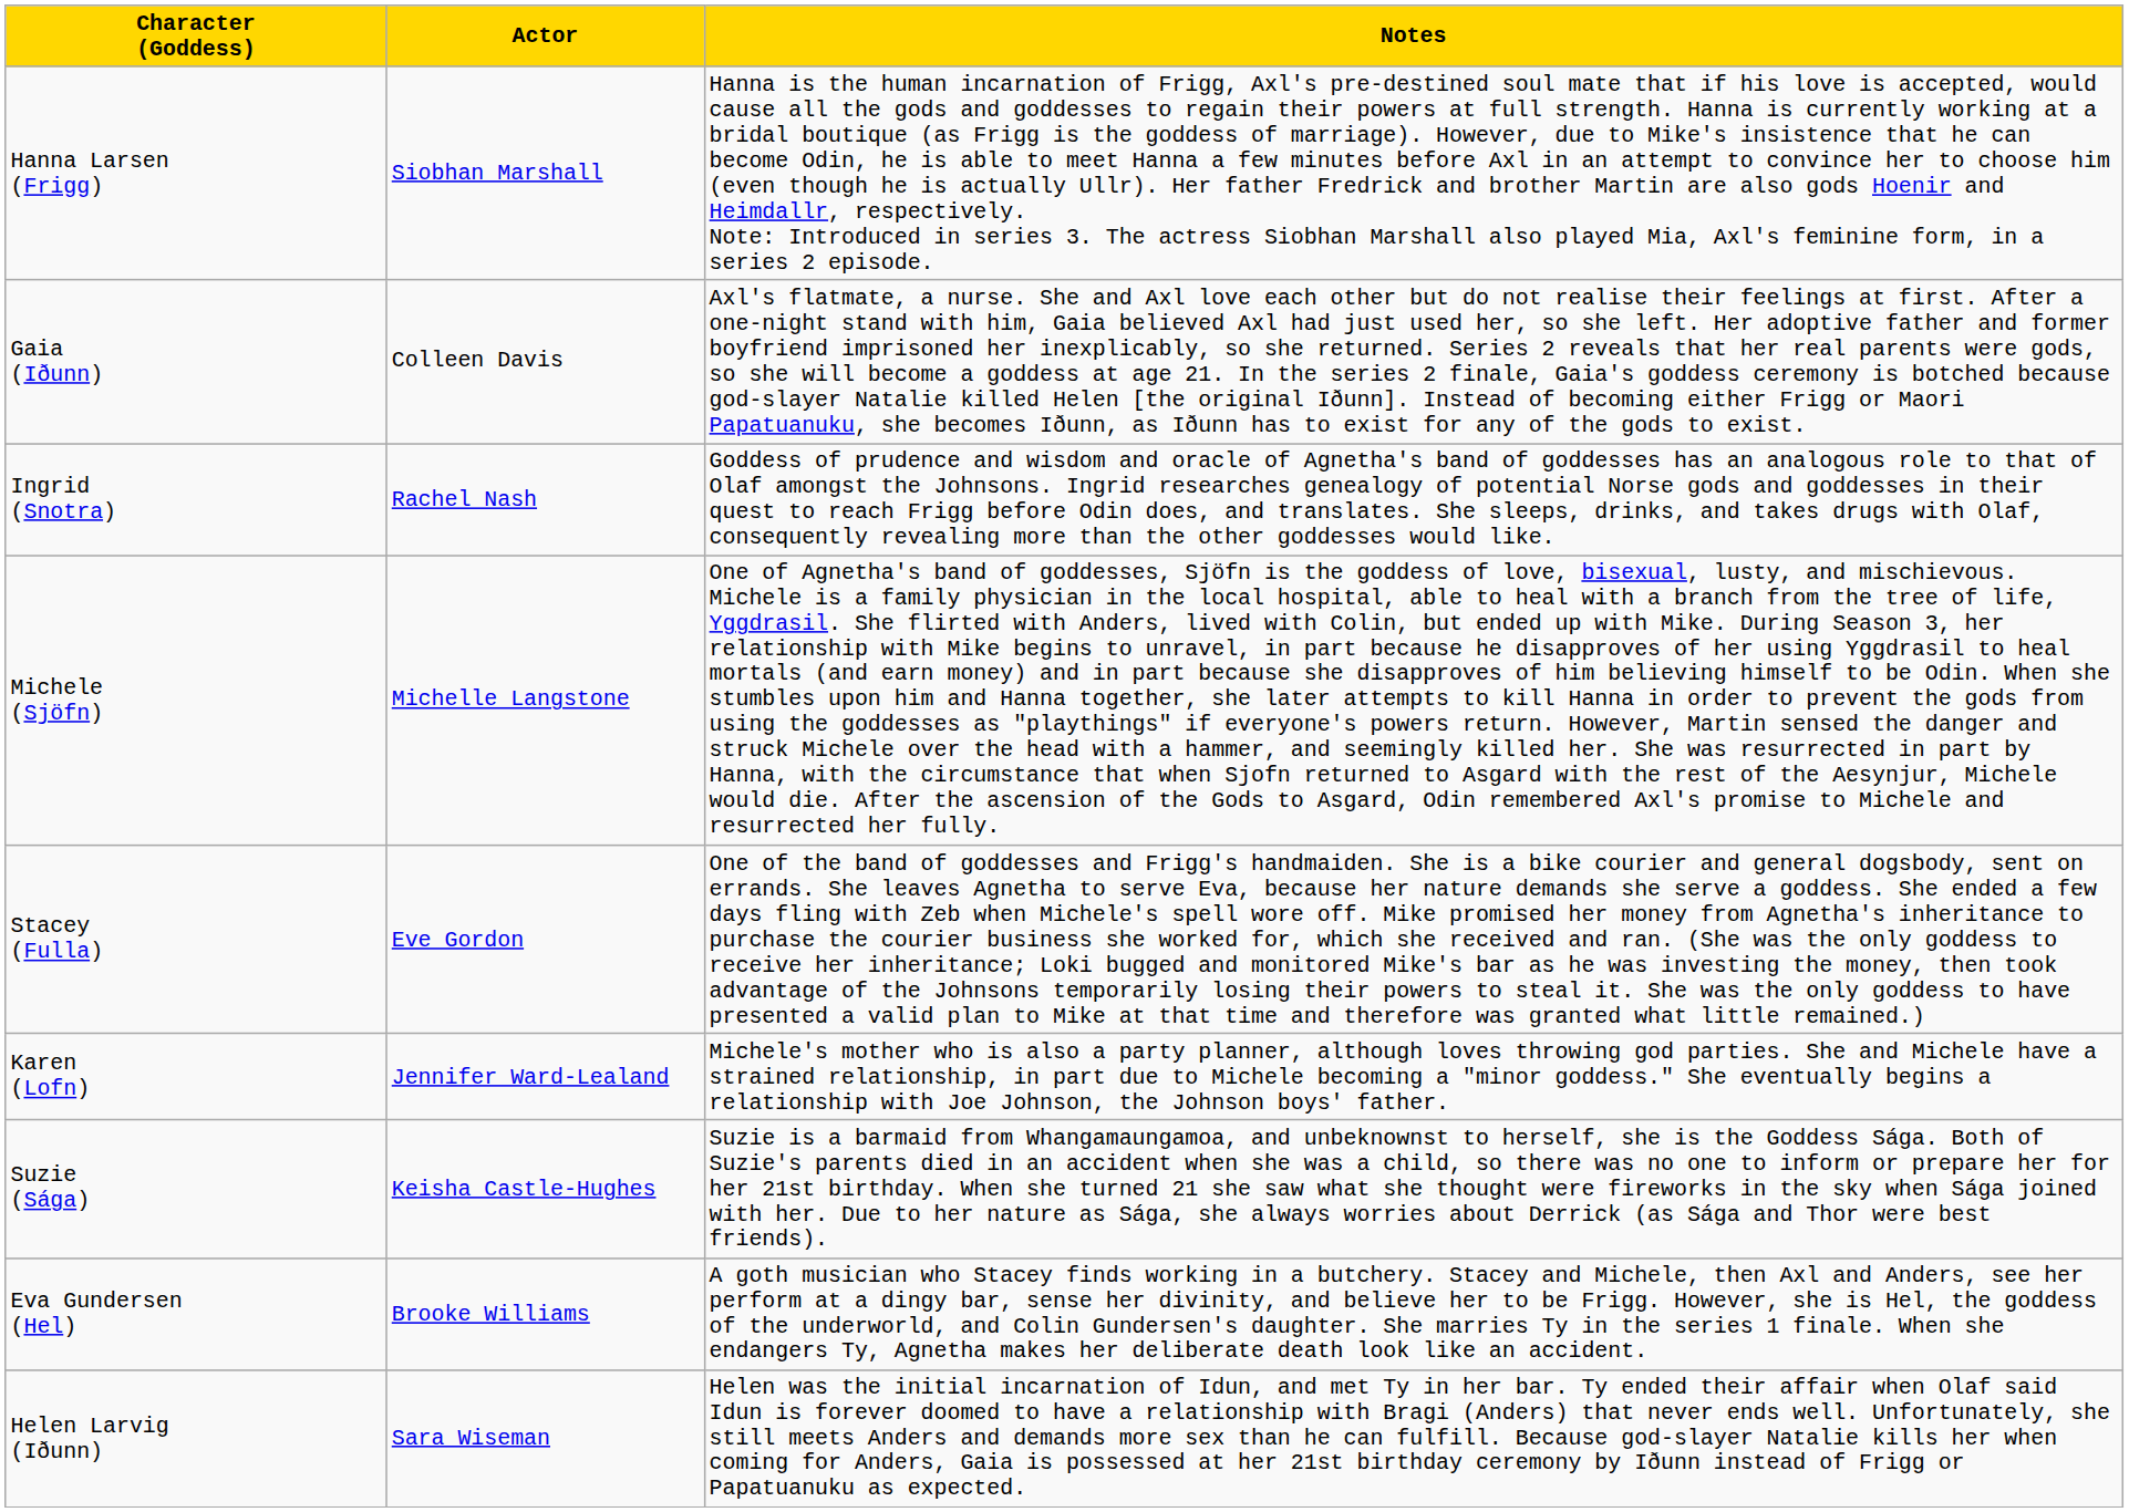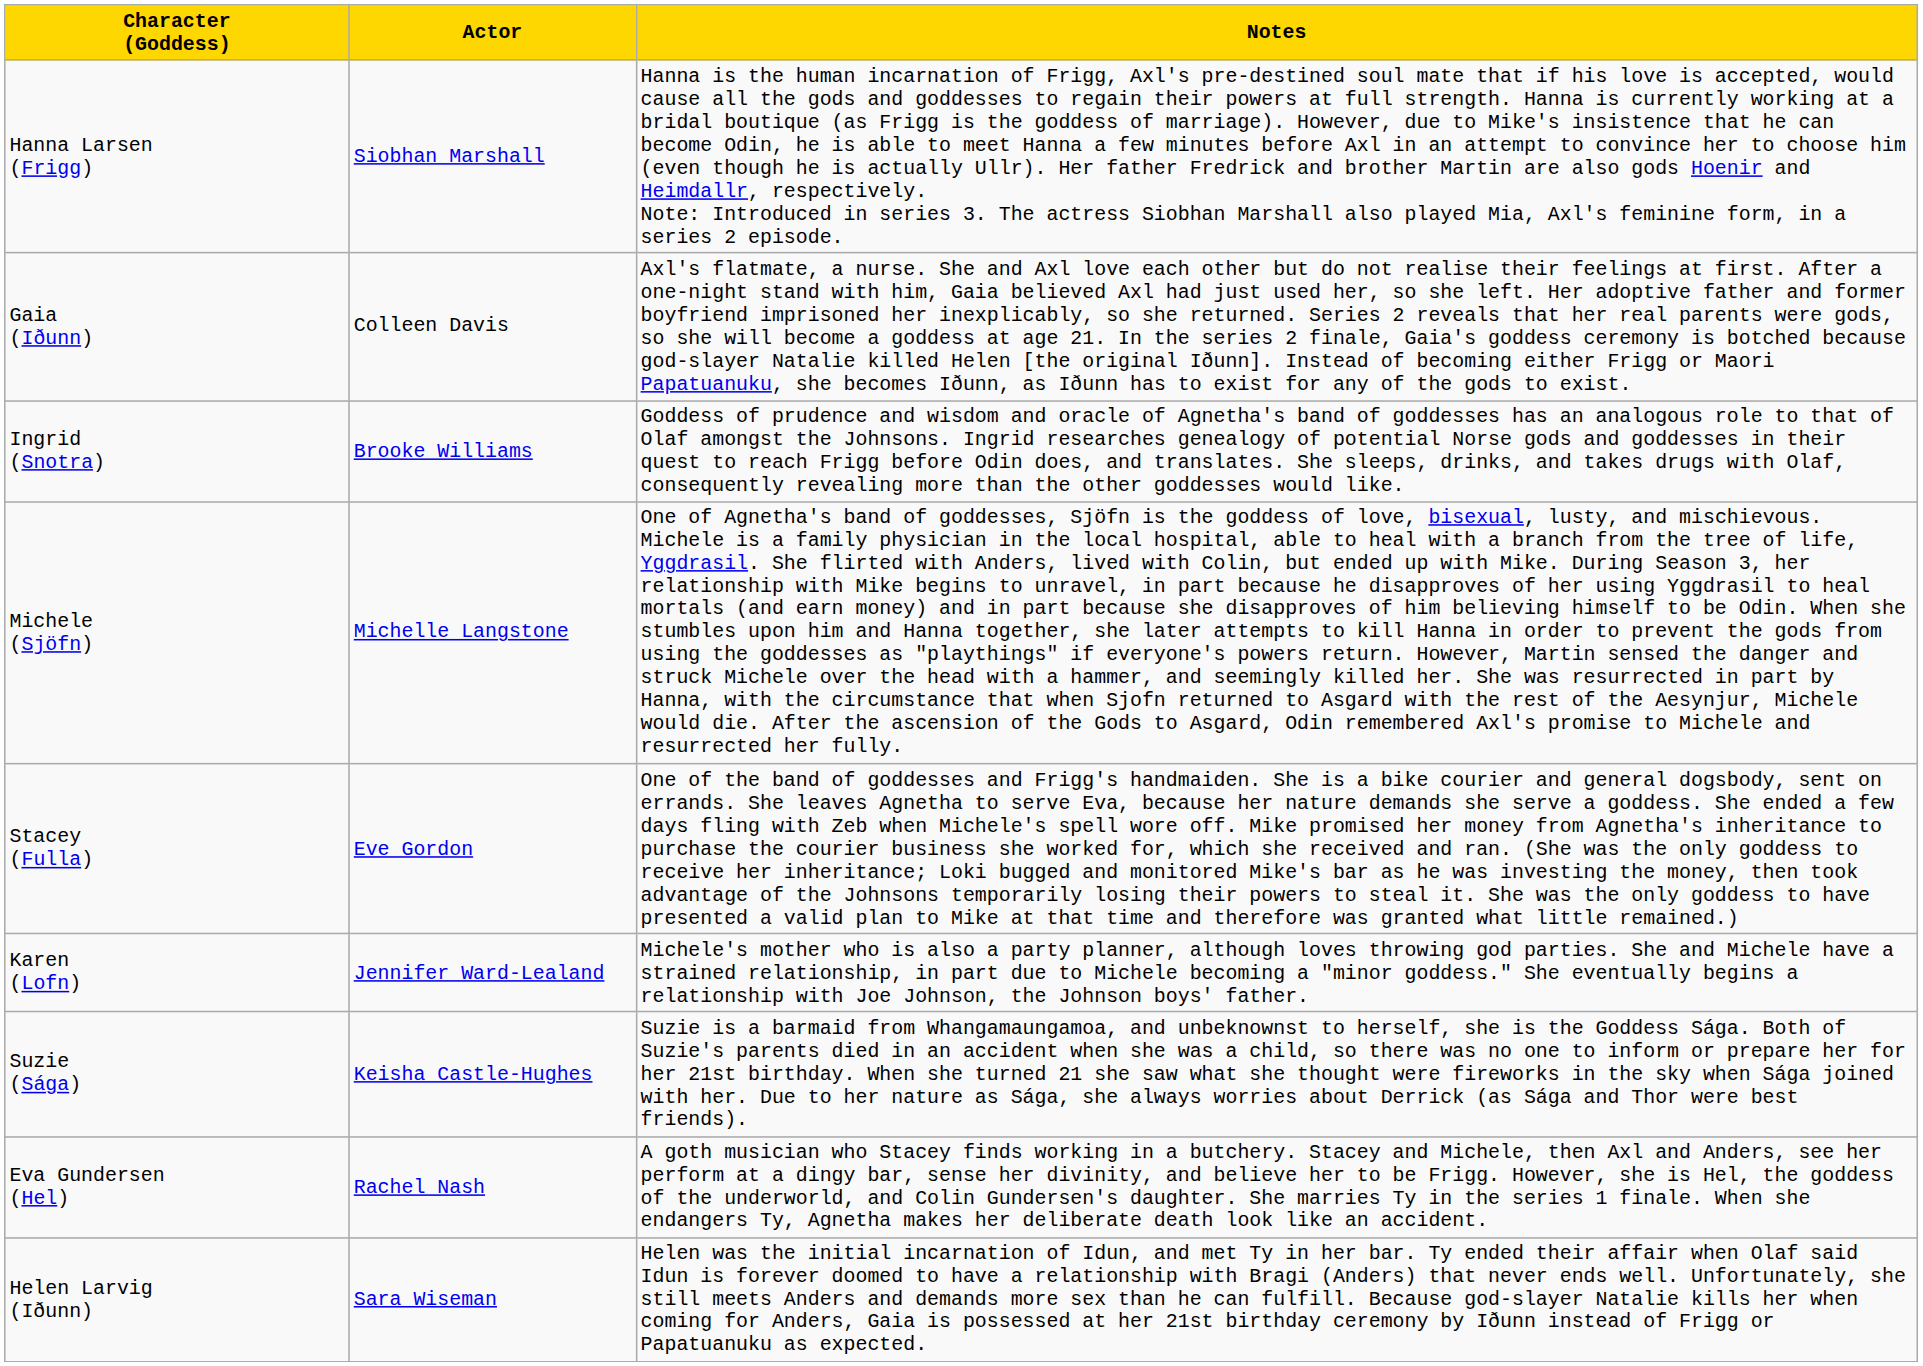 <table class="wikitable">
 <tr>
 <th style="background-color:gold;" width=18%>Character<br>(Goddess)</th>
 <th style="background-color:gold;" width=15%>Actor</th>
 <th style="background-color:gold;">Notes</th>
 </tr>
 <tr>
 <td>Hanna Larsen<br>(<a href='#'>Frigg</a>)</td>
 <td><a href='#'>Siobhan Marshall</a></td>
 <td>Hanna is the human incarnation of Frigg, Axl's pre-destined soul mate that if his love is accepted, would cause all the gods and goddesses to regain their powers at full strength. Hanna is currently working at a bridal boutique (as Frigg is the goddess of marriage). However, due to Mike's insistence that he can become Odin, he is able to meet Hanna a few minutes before Axl in an attempt to convince her to choose him (even though he is actually Ullr). Her father Fredrick and brother Martin are also gods <a href='#'>Hoenir</a> and <a href='#'>Heimdallr</a>, respectively.<br>Note: Introduced in series 3. The actress Siobhan Marshall also played Mia, Axl's feminine form, in a series 2 episode.</td>
 </tr>
 <tr>
 <td>Gaia<br>(<a href='#'>Iðunn</a>)</td>
 <td>Colleen Davis</td>
 <td>Axl's flatmate, a nurse. She and Axl love each other but do not realise their feelings at first. After a one-night stand with him, Gaia believed Axl had just used her, so she left. Her adoptive father and former boyfriend imprisoned her inexplicably, so she returned.  Series 2 reveals that her real parents were gods, so she will become a goddess at age 21. In the series 2 finale, Gaia's goddess ceremony is botched because god-slayer Natalie killed Helen [the original Iðunn]. Instead of becoming either Frigg or Maori <a href='#'>Papatuanuku</a>, she becomes Iðunn, as Iðunn has to exist for any of the gods to exist.</td>
 </tr>
 <tr>
 <td>Ingrid<br>(<a href='#'>Snotra</a>)</td>
-<td><a href='#'>Rachel Nash</a></td>
+<td><a href='#'>Brooke Williams</a></td>
 <td>Goddess of prudence and wisdom and oracle of Agnetha's band of goddesses has an analogous role to that of Olaf amongst the Johnsons. Ingrid researches genealogy of potential Norse gods and goddesses in their quest to reach Frigg before Odin does, and translates. She sleeps, drinks, and takes drugs with Olaf, consequently revealing more than the other goddesses would like.</td>
 </tr>
 <tr>
 <td>Michele<br>(<a href='#'>Sjöfn</a>)</td>
 <td><a href='#'>Michelle Langstone</a></td>
 <td>One of Agnetha's band of goddesses, Sjöfn is the goddess of love, <a href='#'>bisexual</a>, lusty, and mischievous. Michele is a family physician in the local hospital, able to heal with a branch from the tree of life, <a href='#'>Yggdrasil</a>. She flirted with Anders, lived with Colin, but ended up with Mike. During Season 3, her relationship with Mike begins to unravel, in part because he disapproves of her using Yggdrasil to heal mortals (and earn money) and in part because she disapproves of him believing himself to be Odin. When she stumbles upon him and Hanna together, she later attempts to kill Hanna in order to prevent the gods from using the goddesses as "playthings" if everyone's powers return. However, Martin sensed the danger and struck Michele over the head with a hammer, and seemingly killed her. She was resurrected in part by Hanna, with the circumstance that when Sjofn returned to Asgard with the rest of the Aesynjur, Michele would die.  After the ascension of the Gods to Asgard, Odin remembered Axl's promise to Michele and resurrected her fully.</td>
 </tr>
 <tr>
 <td>Stacey<br>(<a href='#'>Fulla</a>)</td>
 <td><a href='#'>Eve Gordon</a></td>
 <td>One of the band of goddesses and Frigg's handmaiden. She is a bike courier and general dogsbody, sent on errands. She leaves Agnetha to serve Eva, because her nature demands she serve a goddess. She ended a few days fling with Zeb when Michele's spell wore off. Mike promised her money from Agnetha's inheritance to purchase the courier business she worked for, which she received and ran.  (She was the only goddess to receive her inheritance; Loki bugged and monitored Mike's bar as he was investing the money, then took advantage of the Johnsons temporarily losing their powers to steal it.  She was the only goddess to have presented a valid plan to Mike at that time and therefore was granted what little remained.)</td>
 </tr>
 <tr>
 <td>Karen<br>(<a href='#'>Lofn</a>)</td>
 <td><a href='#'>Jennifer Ward-Lealand</a></td>
 <td>Michele's mother who is also a party planner, although loves throwing god parties. She and Michele have a strained relationship, in part due to Michele becoming a "minor goddess." She eventually begins a relationship with Joe Johnson, the Johnson boys' father.</td>
 </tr>
 <tr>
 <td>Suzie<br>(<a href='#'>Sága</a>)</td>
 <td><a href='#'>Keisha Castle-Hughes</a></td>
 <td>Suzie is a barmaid from Whangamaungamoa, and unbeknownst to herself, she is the Goddess Sága.  Both of Suzie's parents died in an accident when she was a child, so there was no one to inform or prepare her for her 21st birthday. When she turned 21 she saw what she thought were fireworks in the sky when Sága joined with her. Due to her nature as Sága, she always worries about Derrick (as Sága and Thor were best friends).</td>
 </tr>
 <tr>
 <td>Eva Gundersen<br>(<a href='#'>Hel</a>)</td>
-<td><a href='#'>Brooke Williams</a></td>
+<td><a href='#'>Rachel Nash</a></td>
 <td>A goth musician who Stacey finds working in a butchery. Stacey and Michele, then Axl and Anders, see her perform at a dingy bar, sense her divinity, and believe her to be Frigg. However, she is Hel, the goddess of the underworld, and Colin Gundersen's daughter. She marries Ty in the series 1 finale. When she endangers Ty, Agnetha makes her deliberate death look like an accident.</td>
 </tr>
 <tr>
 <td>Helen Larvig<br>(Iðunn)</td>
 <td><a href='#'>Sara Wiseman</a></td>
 <td>Helen was the initial incarnation of Idun, and met Ty in her bar. Ty ended their affair when Olaf said Idun is forever doomed to have a relationship with Bragi (Anders) that never ends well. Unfortunately, she still meets Anders and demands more sex than he can fulfill. Because god-slayer Natalie kills her when coming for Anders, Gaia is possessed at her 21st birthday ceremony by Iðunn instead of Frigg or Papatuanuku as expected.</td>
 </tr>
 <tr>
 </tr>
 </table>
